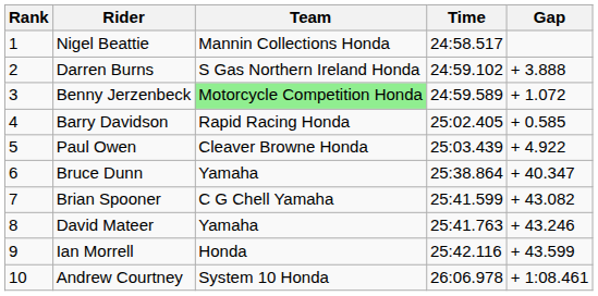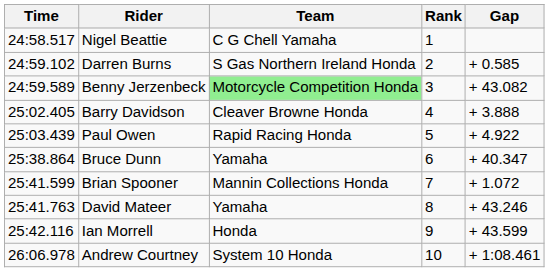 <table class="wikitable">
 <tr style="background:#efefef;">
-<th>Rank</th>
+<th>Time</th>
 <th>Rider</th>
 <th>Team</th>
-<th>Time</th>
+<th>Rank</th>
 <th>Gap</th>
 </tr>
 <tr>
+<td>24:58.517</td>
+<td>Nigel Beattie</td>
+<td>C G Chell Yamaha</td>
 <td>1</td>
-<td>Nigel Beattie</td>
-<td>Mannin Collections Honda</td>
-<td>24:58.517</td>
 <td></td>
 </tr>
 <tr>
-<td>2</td>
+<td>24:59.102</td>
 <td>Darren Burns</td>
 <td>S Gas Northern Ireland Honda</td>
-<td>24:59.102</td>
+<td>2</td>
+<td>+ 0.585</td>
+</tr>
+<tr>
+<td>24:59.589</td>
+<td>Benny Jerzenbeck</td>
+<td style="background: lightgreen;">Motorcycle Competition Honda</td>
+<td>3</td>
+<td>+ 43.082</td>
+</tr>
+<tr>
+<td>25:02.405</td>
+<td>Barry Davidson</td>
+<td>Cleaver Browne Honda</td>
+<td>4</td>
 <td>+ 3.888</td>
 </tr>
 <tr>
-<td>3</td>
-<td>Benny Jerzenbeck</td>
-<td style="background: lightgreen;">Motorcycle Competition Honda</td>
-<td>24:59.589</td>
+<td>25:03.439</td>
+<td>Paul Owen</td>
+<td>Rapid Racing Honda</td>
+<td>5</td>
+<td>+ 4.922</td>
+</tr>
+<tr>
+<td>25:38.864</td>
+<td>Bruce Dunn</td>
+<td>Yamaha</td>
+<td>6</td>
+<td>+ 40.347</td>
+</tr>
+<tr>
+<td>25:41.599</td>
+<td>Brian Spooner</td>
+<td>Mannin Collections Honda</td>
+<td>7</td>
 <td>+ 1.072</td>
 </tr>
 <tr>
-<td>4</td>
-<td>Barry Davidson</td>
-<td>Rapid Racing Honda</td>
-<td>25:02.405</td>
-<td>+ 0.585</td>
-</tr>
-<tr>
-<td>5</td>
-<td>Paul Owen</td>
-<td>Cleaver Browne Honda</td>
-<td>25:03.439</td>
-<td>+ 4.922</td>
-</tr>
-<tr>
-<td>6</td>
-<td>Bruce Dunn</td>
-<td>Yamaha</td>
-<td>25:38.864</td>
-<td>+ 40.347</td>
-</tr>
-<tr>
-<td>7</td>
-<td>Brian Spooner</td>
-<td>C G Chell Yamaha</td>
-<td>25:41.599</td>
-<td>+ 43.082</td>
-</tr>
-<tr>
-<td>8</td>
+<td>25:41.763</td>
 <td>David Mateer</td>
 <td>Yamaha</td>
-<td>25:41.763</td>
+<td>8</td>
 <td>+ 43.246</td>
 </tr>
 <tr>
-<td>9</td>
+<td>25:42.116</td>
 <td>Ian Morrell</td>
 <td>Honda</td>
-<td>25:42.116</td>
+<td>9</td>
 <td>+ 43.599</td>
 </tr>
 <tr>
-<td>10</td>
+<td>26:06.978</td>
 <td>Andrew Courtney</td>
 <td>System 10 Honda</td>
-<td>26:06.978</td>
+<td>10</td>
 <td>+ 1:08.461</td>
 </tr>
 </table>
